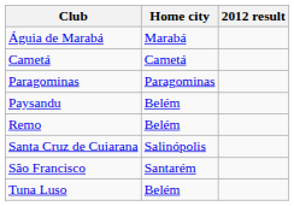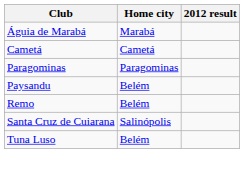 <table class="wikitable sortable">
 <tr>
 <th>Club</th>
 <th>Home city</th>
 <th>2012 result</th>
 </tr>
 <tr>
 <td><a href='#'>Águia de Marabá</a></td>
 <td><a href='#'>Marabá</a></td>
 <td></td>
 </tr>
 <tr>
 <td><a href='#'>Cametá</a></td>
 <td><a href='#'>Cametá</a></td>
 <td></td>
 </tr>
 <tr>
 <td><a href='#'>Paragominas</a></td>
 <td><a href='#'>Paragominas</a></td>
 <td></td>
 </tr>
 <tr>
 <td><a href='#'>Paysandu</a></td>
 <td><a href='#'>Belém</a></td>
 <td></td>
 </tr>
 <tr>
 <td><a href='#'>Remo</a></td>
 <td><a href='#'>Belém</a></td>
 <td></td>
 </tr>
 <tr>
 <td><a href='#'>Santa Cruz de Cuiarana</a></td>
 <td><a href='#'>Salinópolis</a></td>
 <td></td>
 </tr>
 <tr>
-<td><a href='#'>São Francisco</a></td>
-<td><a href='#'>Santarém</a></td>
-<td></td>
-</tr>
-<tr>
 <td><a href='#'>Tuna Luso</a></td>
 <td><a href='#'>Belém</a></td>
 <td></td>
 </tr>
 </table>
